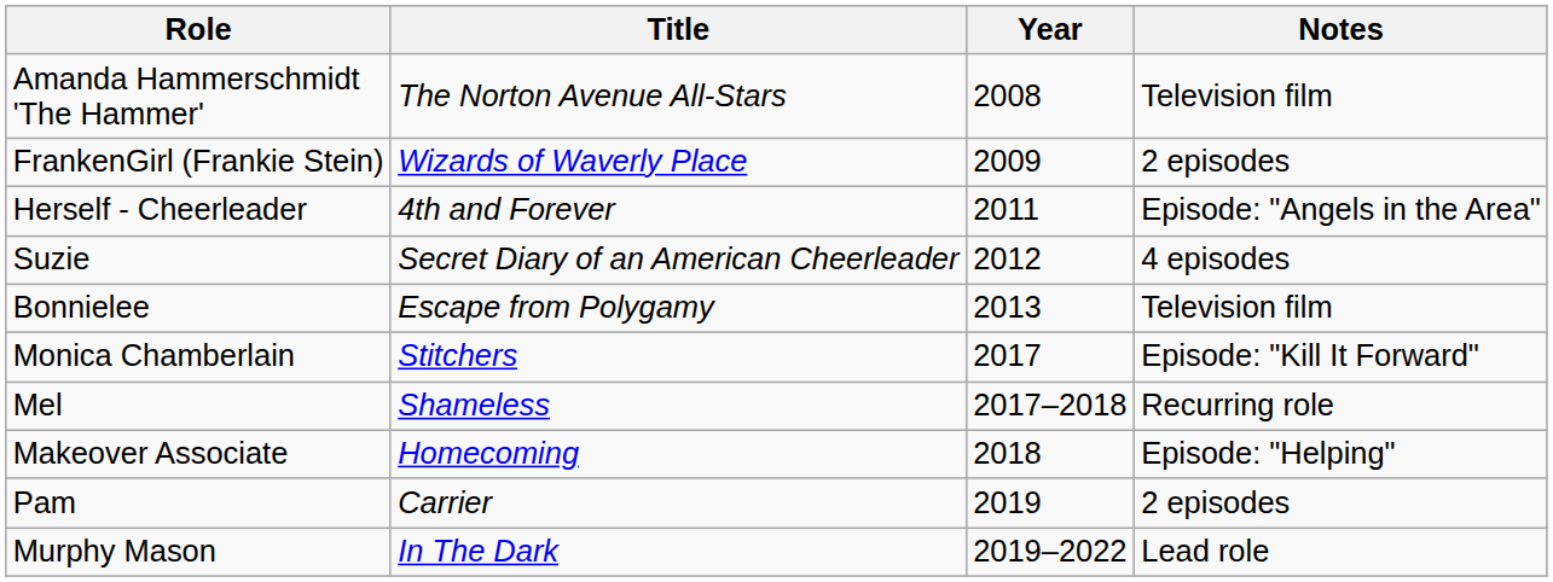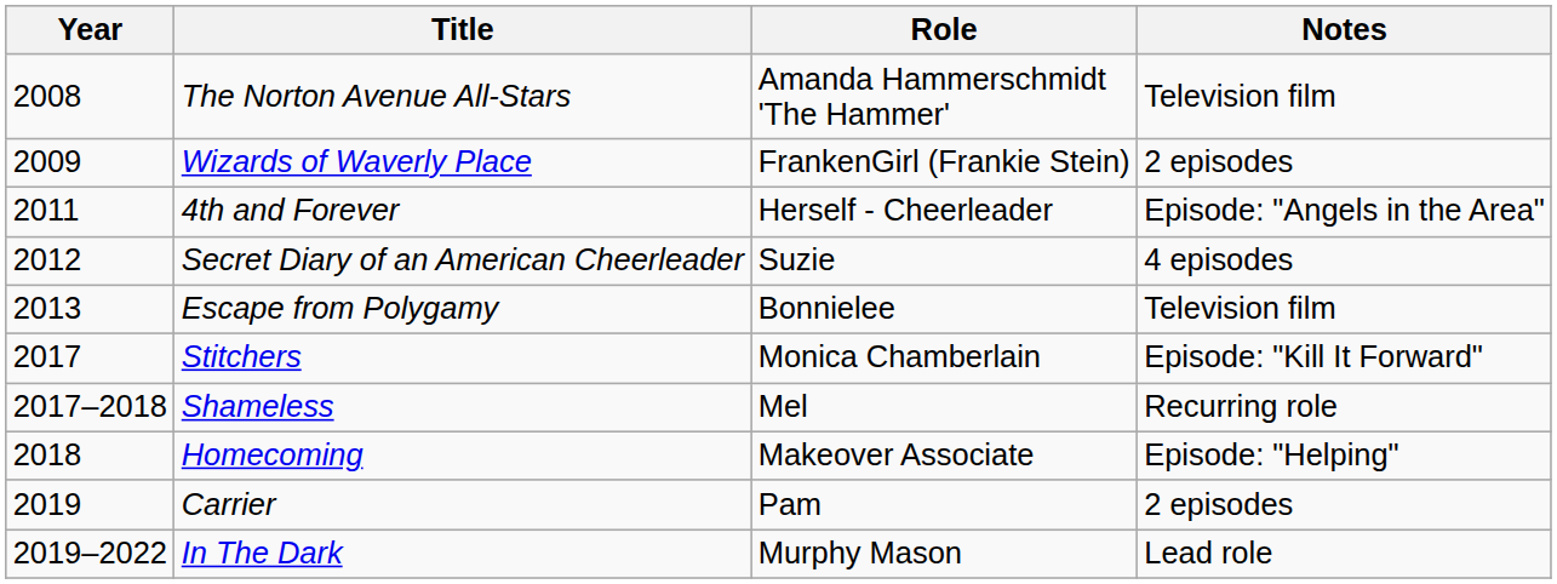 <table class="wikitable sortable">
 <tr>
+<th scope="col">Year</th>
+<th scope="col">Title</th>
 <th scope="col">Role</th>
-<th scope="col">Title</th>
-<th scope="col">Year</th>
 <th scope="col" class="unsortable">Notes</th>
 </tr>
 <tr>
+<td>2008</td>
+<td><em>The Norton Avenue All-Stars</em></td>
 <td>Amanda Hammerschmidt<br>'The Hammer'</td>
-<td><em>The Norton Avenue All-Stars</em></td>
-<td>2008</td>
 <td>Television film</td>
 </tr>
 <tr>
+<td>2009</td>
+<td><em><a href='#'>Wizards of Waverly Place</a></em></td>
 <td>FrankenGirl (Frankie Stein)</td>
-<td><em><a href='#'>Wizards of Waverly Place</a></em></td>
-<td>2009</td>
 <td>2 episodes</td>
 </tr>
 <tr>
+<td>2011</td>
+<td><em>4th and Forever</em></td>
 <td>Herself - Cheerleader</td>
-<td><em>4th and Forever</em></td>
-<td>2011</td>
 <td>Episode: "Angels in the Area"</td>
 </tr>
 <tr>
+<td>2012</td>
+<td><em>Secret Diary of an American Cheerleader</em></td>
 <td>Suzie</td>
-<td><em>Secret Diary of an American Cheerleader</em></td>
-<td>2012</td>
 <td>4 episodes</td>
 </tr>
 <tr>
+<td>2013</td>
+<td><em>Escape from Polygamy</em></td>
 <td>Bonnielee</td>
-<td><em>Escape from Polygamy</em></td>
-<td>2013</td>
 <td>Television film</td>
 </tr>
 <tr>
+<td>2017</td>
+<td><em><a href='#'>Stitchers</a></em></td>
 <td>Monica Chamberlain</td>
-<td><em><a href='#'>Stitchers</a></em></td>
-<td>2017</td>
 <td>Episode: "Kill It Forward"</td>
 </tr>
 <tr>
+<td>2017–2018</td>
+<td><em><a href='#'>Shameless</a></em></td>
 <td>Mel</td>
-<td><em><a href='#'>Shameless</a></em></td>
-<td>2017–2018</td>
 <td>Recurring role</td>
 </tr>
 <tr>
+<td>2018</td>
+<td><em><a href='#'>Homecoming</a></em></td>
 <td>Makeover Associate</td>
-<td><em><a href='#'>Homecoming</a></em></td>
-<td>2018</td>
 <td>Episode: "Helping"</td>
 </tr>
 <tr>
+<td>2019</td>
+<td><em>Carrier</em></td>
 <td>Pam</td>
-<td><em>Carrier</em></td>
-<td>2019</td>
 <td>2 episodes</td>
 </tr>
 <tr>
+<td>2019–2022</td>
+<td><em><a href='#'>In The Dark</a></em></td>
 <td>Murphy Mason</td>
-<td><em><a href='#'>In The Dark</a></em></td>
-<td>2019–2022</td>
 <td>Lead role</td>
 </tr>
 </table>
